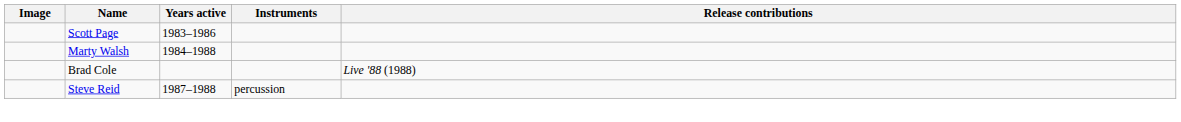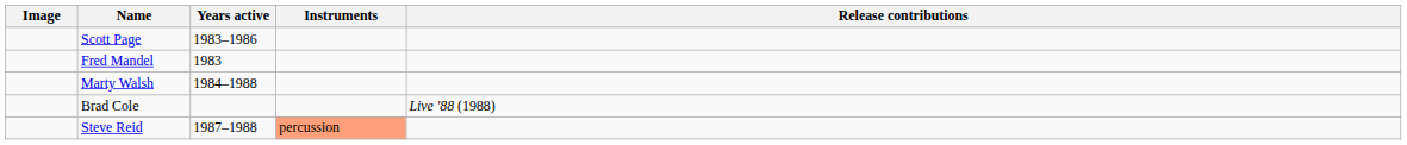 <table class="wikitable" border="1" width=100%>
 <tr>
 <th width="75">Image</th>
 <th width="120">Name</th>
 <th width="90">Years active</th>
 <th width="140">Instruments</th>
 <th>Release contributions</th>
 </tr>
 <tr>
 <td></td>
 <td><a href='#'>Scott Page</a></td>
 <td>1983–1986</td>
+<td></td>
+<td></td>
+</tr>
+<tr>
+<td></td>
+<td><a href='#'>Fred Mandel</a></td>
+<td>1983</td>
 <td></td>
 <td></td>
 </tr>
 <tr>
 <td></td>
 <td><a href='#'>Marty Walsh</a></td>
 <td>1984–1988</td>
 <td></td>
 <td></td>
 </tr>
 <tr>
 <td></td>
 <td>Brad Cole</td>
 <td></td>
 <td></td>
 <td><em>Live '88</em> (1988)</td>
 </tr>
 <tr>
 <td></td>
 <td><a href='#'>Steve Reid</a></td>
 <td>1987–1988</td>
-<td>percussion</td>
+<td style="background: lightsalmon;">percussion</td>
 <td></td>
 </tr>
 </table>
